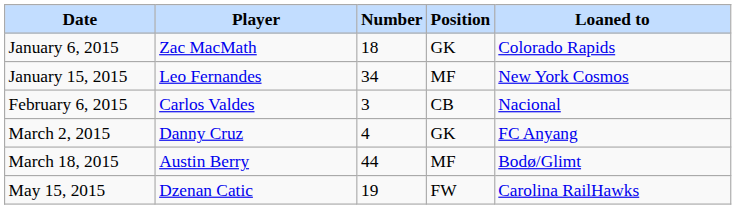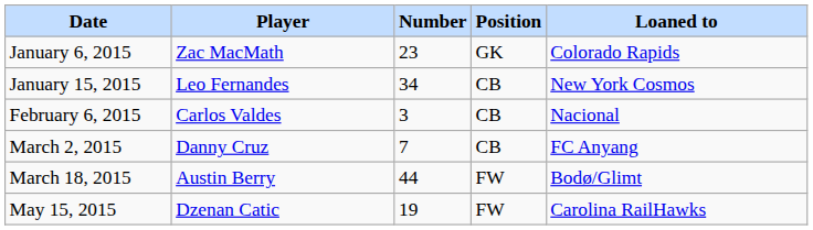 <table class="wikitable" style="text-align:left; font-size:95%;">
 <tr>
 <th style="background:#c2ddff; width:125px;">Date</th>
 <th style="background:#c2ddff; width:170px;">Player</th>
 <th style="background:#c2ddff; width:50px;">Number</th>
 <th style="background:#c2ddff; width:50px;">Position</th>
 <th style="background:#c2ddff; width:200px;">Loaned to</th>
 </tr>
 <tr>
 <td>January 6, 2015</td>
 <td> <a href='#'>Zac MacMath</a></td>
-<td>18</td>
+<td>23</td>
 <td>GK</td>
 <td> <a href='#'>Colorado Rapids</a></td>
 </tr>
 <tr>
 <td>January 15, 2015</td>
 <td> <a href='#'>Leo Fernandes</a></td>
 <td>34</td>
-<td>MF</td>
+<td>CB</td>
 <td> <a href='#'>New York Cosmos</a></td>
 </tr>
 <tr>
 <td>February 6, 2015</td>
 <td> <a href='#'>Carlos Valdes</a></td>
 <td>3</td>
 <td>CB</td>
 <td> <a href='#'>Nacional</a></td>
 </tr>
 <tr>
 <td>March 2, 2015</td>
 <td> <a href='#'>Danny Cruz</a></td>
-<td>4</td>
-<td>GK</td>
+<td>7</td>
+<td>CB</td>
 <td> <a href='#'>FC Anyang</a></td>
 </tr>
 <tr>
 <td>March 18, 2015</td>
 <td> <a href='#'>Austin Berry</a></td>
 <td>44</td>
-<td>MF</td>
+<td>FW</td>
 <td> <a href='#'>Bodø/Glimt</a></td>
 </tr>
 <tr>
 <td>May 15, 2015</td>
 <td> <a href='#'>Dzenan Catic</a></td>
 <td>19</td>
 <td>FW</td>
 <td> <a href='#'>Carolina RailHawks</a></td>
 </tr>
 </table>
